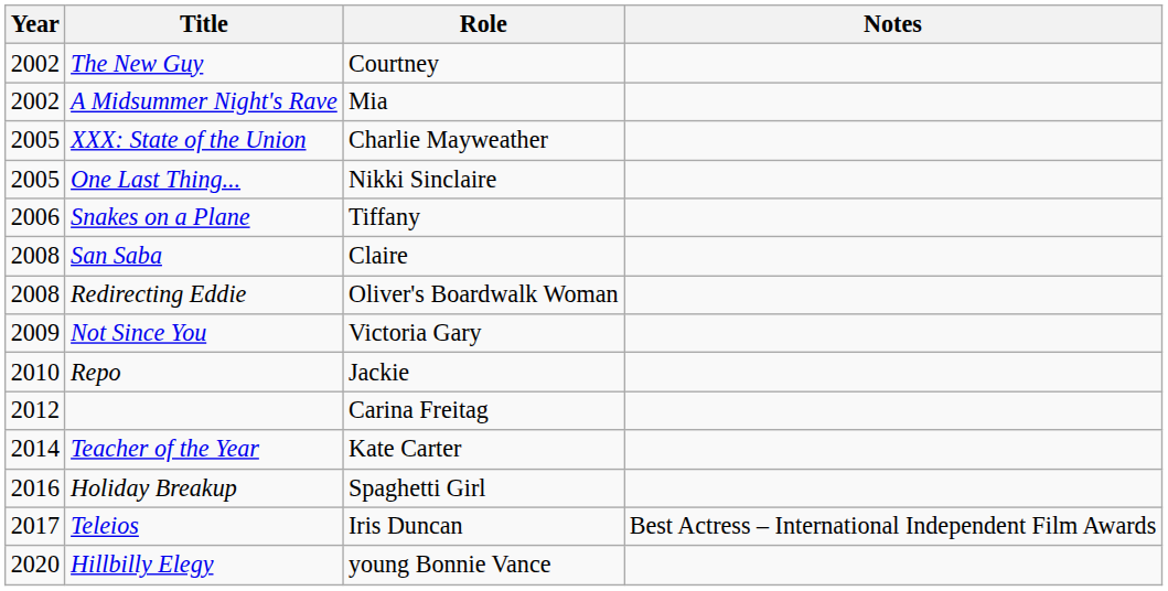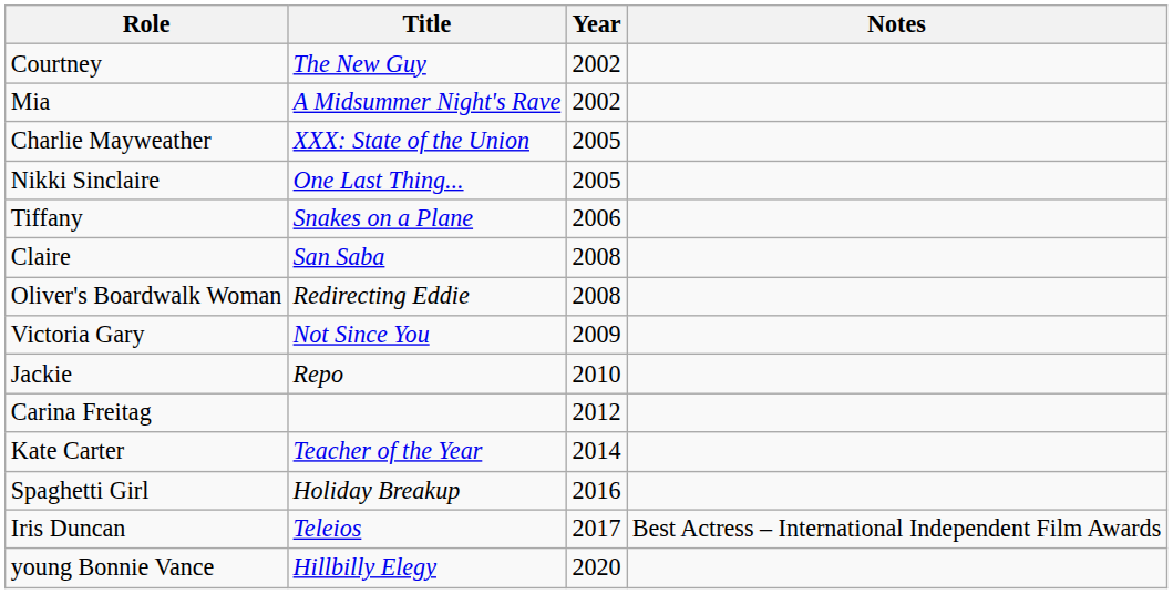 <table class="wikitable sortable">
 <tr>
+<th>Role</th>
+<th>Title</th>
 <th>Year</th>
-<th>Title</th>
-<th>Role</th>
 <th class="unsortable">Notes</th>
 </tr>
 <tr>
+<td>Courtney</td>
+<td><em><a href='#'>The New Guy</a></em></td>
 <td>2002</td>
-<td><em><a href='#'>The New Guy</a></em></td>
-<td>Courtney</td>
 <td></td>
 </tr>
 <tr>
+<td>Mia</td>
+<td><em><a href='#'>A Midsummer Night's Rave</a></em></td>
 <td>2002</td>
-<td><em><a href='#'>A Midsummer Night's Rave</a></em></td>
-<td>Mia</td>
 <td></td>
 </tr>
 <tr>
+<td>Charlie Mayweather</td>
+<td><em><a href='#'>XXX: State of the Union</a></em></td>
 <td>2005</td>
-<td><em><a href='#'>XXX: State of the Union</a></em></td>
-<td>Charlie Mayweather</td>
 <td></td>
 </tr>
 <tr>
+<td>Nikki Sinclaire</td>
+<td><em><a href='#'>One Last Thing...</a></em></td>
 <td>2005</td>
-<td><em><a href='#'>One Last Thing...</a></em></td>
-<td>Nikki Sinclaire</td>
 <td></td>
 </tr>
 <tr>
+<td>Tiffany</td>
+<td><em><a href='#'>Snakes on a Plane</a></em></td>
 <td>2006</td>
-<td><em><a href='#'>Snakes on a Plane</a></em></td>
-<td>Tiffany</td>
 <td></td>
 </tr>
 <tr>
+<td>Claire</td>
+<td><em><a href='#'>San Saba</a></em></td>
 <td>2008</td>
-<td><em><a href='#'>San Saba</a></em></td>
-<td>Claire</td>
 <td></td>
 </tr>
 <tr>
+<td>Oliver's Boardwalk Woman</td>
+<td><em>Redirecting Eddie</em></td>
 <td>2008</td>
-<td><em>Redirecting Eddie</em></td>
-<td>Oliver's Boardwalk Woman</td>
 <td></td>
 </tr>
 <tr>
+<td>Victoria Gary</td>
+<td><em><a href='#'>Not Since You</a></em></td>
 <td>2009</td>
-<td><em><a href='#'>Not Since You</a></em></td>
-<td>Victoria Gary</td>
 <td></td>
 </tr>
 <tr>
+<td>Jackie</td>
+<td><em>Repo</em></td>
 <td>2010</td>
-<td><em>Repo</em></td>
-<td>Jackie</td>
 <td></td>
 </tr>
 <tr>
+<td>Carina Freitag</td>
+<td><em></em></td>
 <td>2012</td>
-<td><em></em></td>
-<td>Carina Freitag</td>
 <td></td>
 </tr>
 <tr>
+<td>Kate Carter</td>
+<td><em><a href='#'>Teacher of the Year</a></em></td>
 <td>2014</td>
-<td><em><a href='#'>Teacher of the Year</a></em></td>
-<td>Kate Carter</td>
 <td></td>
 </tr>
 <tr>
+<td>Spaghetti Girl</td>
+<td><em>Holiday Breakup</em></td>
 <td>2016</td>
-<td><em>Holiday Breakup</em></td>
-<td>Spaghetti Girl</td>
 <td></td>
 </tr>
 <tr>
+<td>Iris Duncan</td>
+<td><em><a href='#'>Teleios</a></em></td>
 <td>2017</td>
-<td><em><a href='#'>Teleios</a></em></td>
-<td>Iris Duncan</td>
 <td>Best Actress – International Independent Film Awards</td>
 </tr>
 <tr>
+<td>young Bonnie Vance</td>
+<td><em><a href='#'>Hillbilly Elegy</a></em></td>
 <td>2020</td>
-<td><em><a href='#'>Hillbilly Elegy</a></em></td>
-<td>young Bonnie Vance</td>
 <td></td>
 </tr>
 </table>
